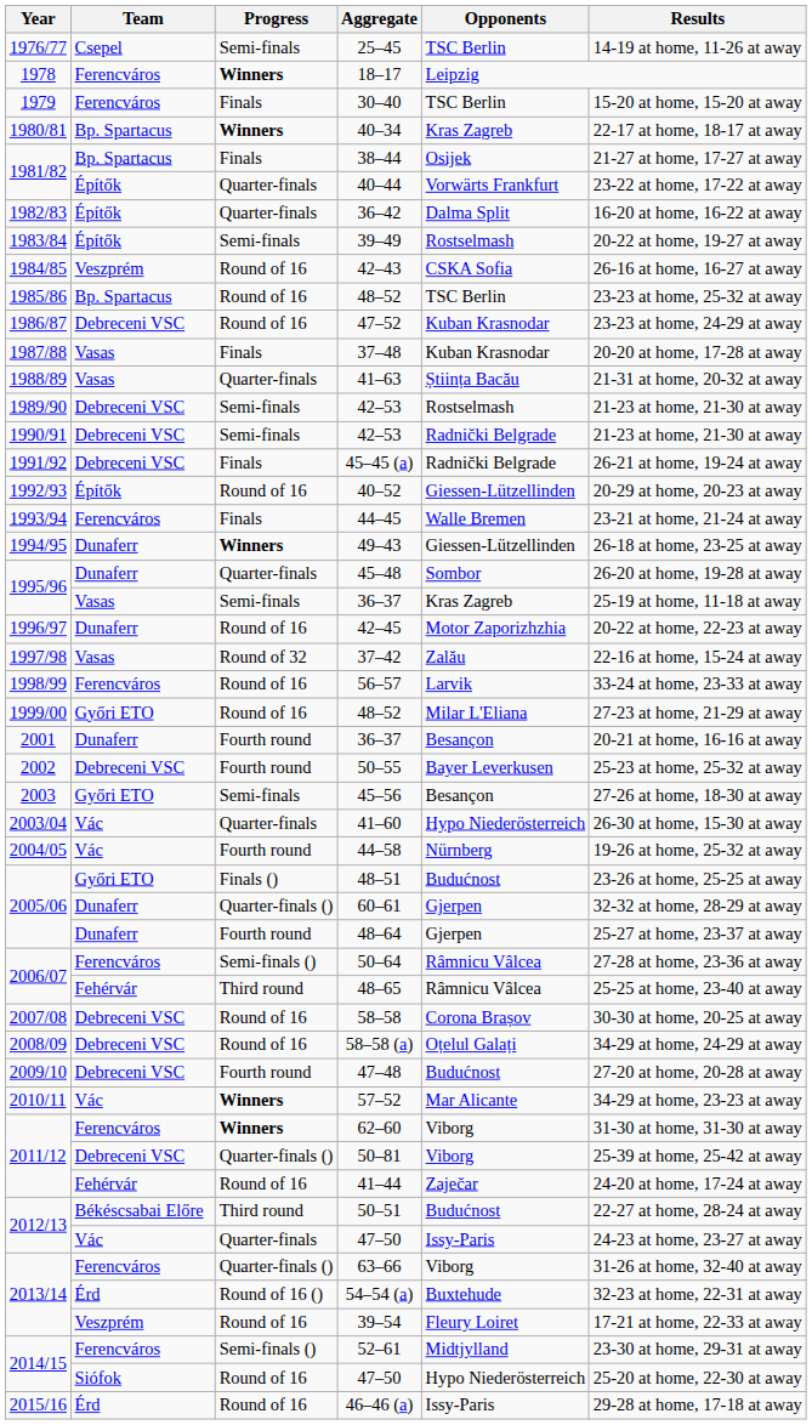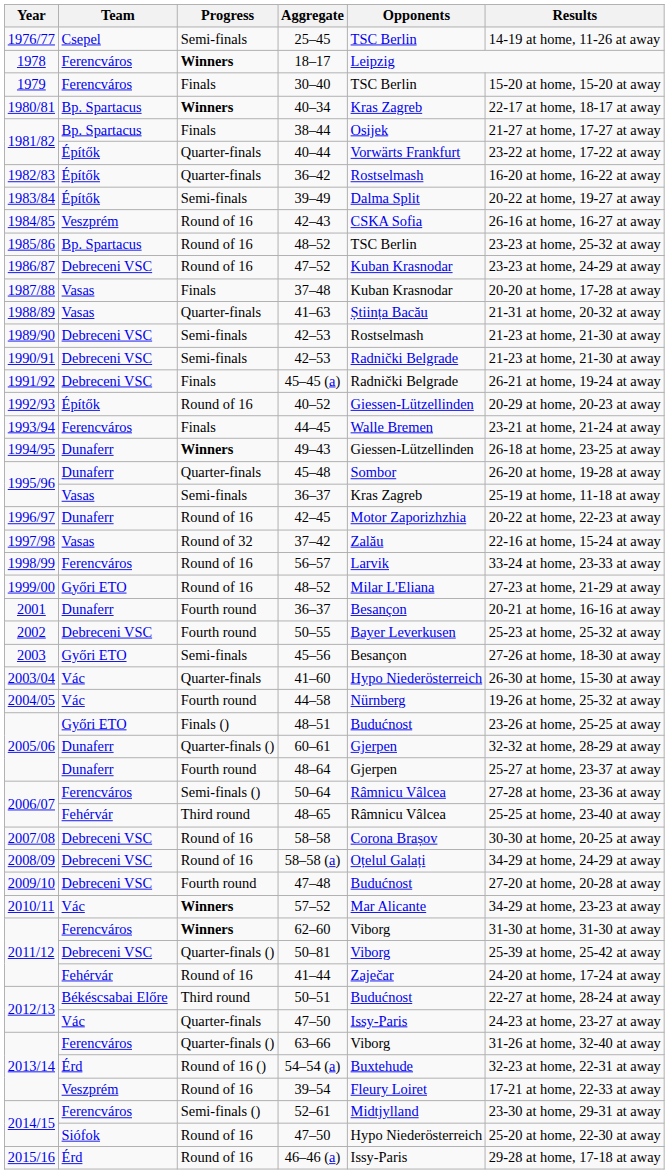 <table class="wikitable sortable">
 <tr>
 <th>Year</th>
 <th width="125">Team</th>
 <th>Progress</th>
 <th>Aggregate</th>
 <th>Opponents</th>
 <th>Results</th>
 </tr>
 <tr>
 <td><a href='#'>1976/77</a></td>
 <td><a href='#'>Csepel</a></td>
 <td>Semi-finals</td>
 <td align=center>25–45</td>
 <td> <a href='#'>TSC Berlin</a></td>
 <td>14-19 at home, 11-26 at away</td>
 </tr>
 <tr>
 <td align=center><a href='#'>1978</a></td>
 <td><a href='#'>Ferencváros</a></td>
 <td> <strong>Winners</strong></td>
 <td align=center>18–17</td>
 <td colspan="2"> <a href='#'>Leipzig</a></td>
 </tr>
 <tr>
 <td align=center><a href='#'>1979</a></td>
 <td><a href='#'>Ferencváros</a></td>
 <td> Finals</td>
 <td align=center>30–40</td>
 <td> TSC Berlin</td>
 <td>15-20 at home, 15-20 at away</td>
 </tr>
 <tr>
 <td><a href='#'>1980/81</a></td>
 <td><a href='#'>Bp. Spartacus</a></td>
 <td> <strong>Winners</strong></td>
 <td align=center>40–34</td>
 <td> <a href='#'>Kras Zagreb</a></td>
 <td>22-17 at home, 18-17 at away</td>
 </tr>
 <tr>
 <td rowspan="2"><a href='#'>1981/82</a></td>
 <td><a href='#'>Bp. Spartacus</a></td>
 <td> Finals</td>
 <td align=center>38–44</td>
 <td> <a href='#'>Osijek</a></td>
 <td>21-27 at home, 17-27 at away</td>
 </tr>
 <tr>
 <td><a href='#'>Építők</a></td>
 <td>Quarter-finals</td>
 <td align=center>40–44</td>
 <td> <a href='#'>Vorwärts Frankfurt</a></td>
 <td>23-22 at home, 17-22 at away</td>
 </tr>
 <tr>
 <td><a href='#'>1982/83</a></td>
 <td><a href='#'>Építők</a></td>
 <td>Quarter-finals</td>
 <td align=center>36–42</td>
-<td> <a href='#'>Dalma Split</a></td>
+<td> <a href='#'>Rostselmash</a></td>
 <td>16-20 at home, 16-22 at away</td>
 </tr>
 <tr>
 <td><a href='#'>1983/84</a></td>
 <td><a href='#'>Építők</a></td>
 <td>Semi-finals</td>
 <td align=center>39–49</td>
-<td> <a href='#'>Rostselmash</a></td>
+<td> <a href='#'>Dalma Split</a></td>
 <td>20-22 at home, 19-27 at away</td>
 </tr>
 <tr>
 <td><a href='#'>1984/85</a></td>
 <td><a href='#'>Veszprém</a></td>
 <td>Round of 16</td>
 <td align=center>42–43</td>
 <td> <a href='#'>CSKA Sofia</a></td>
 <td>26-16 at home, 16-27 at away</td>
 </tr>
 <tr>
 <td><a href='#'>1985/86</a></td>
 <td><a href='#'>Bp. Spartacus</a></td>
 <td>Round of 16</td>
 <td align=center>48–52</td>
 <td> TSC Berlin</td>
 <td>23-23 at home, 25-32 at away</td>
 </tr>
 <tr>
 <td><a href='#'>1986/87</a></td>
 <td><a href='#'>Debreceni VSC</a></td>
 <td>Round of 16</td>
 <td align=center>47–52</td>
 <td> <a href='#'>Kuban Krasnodar</a></td>
 <td>23-23 at home, 24-29 at away</td>
 </tr>
 <tr>
 <td><a href='#'>1987/88</a></td>
 <td><a href='#'>Vasas</a></td>
 <td> Finals</td>
 <td align=center>37–48</td>
 <td> Kuban Krasnodar</td>
 <td>20-20 at home, 17-28 at away</td>
 </tr>
 <tr>
 <td><a href='#'>1988/89</a></td>
 <td><a href='#'>Vasas</a></td>
 <td>Quarter-finals</td>
 <td align=center>41–63</td>
 <td> <a href='#'>Știința Bacău</a></td>
 <td>21-31 at home, 20-32 at away</td>
 </tr>
 <tr>
 <td><a href='#'>1989/90</a></td>
 <td><a href='#'>Debreceni VSC</a></td>
 <td>Semi-finals</td>
 <td align=center>42–53</td>
 <td> Rostselmash</td>
 <td>21-23 at home, 21-30 at away</td>
 </tr>
 <tr>
 <td><a href='#'>1990/91</a></td>
 <td><a href='#'>Debreceni VSC</a></td>
 <td>Semi-finals</td>
 <td align=center>42–53</td>
 <td> <a href='#'>Radnički Belgrade</a></td>
 <td>21-23 at home, 21-30 at away</td>
 </tr>
 <tr>
 <td><a href='#'>1991/92</a></td>
 <td><a href='#'>Debreceni VSC</a></td>
 <td> Finals</td>
 <td align=center>45–45 (<a href='#'>a</a>)</td>
 <td> Radnički Belgrade</td>
 <td>26-21 at home, 19-24 at away</td>
 </tr>
 <tr>
 <td><a href='#'>1992/93</a></td>
 <td><a href='#'>Építők</a></td>
 <td>Round of 16</td>
 <td align=center>40–52</td>
 <td> <a href='#'>Giessen-Lützellinden</a></td>
 <td>20-29 at home, 20-23 at away</td>
 </tr>
 <tr>
 <td><a href='#'>1993/94</a></td>
 <td><a href='#'>Ferencváros</a></td>
 <td> Finals</td>
 <td align=center>44–45</td>
 <td> <a href='#'>Walle Bremen</a></td>
 <td>23-21 at home, 21-24 at away</td>
 </tr>
 <tr>
 <td><a href='#'>1994/95</a></td>
 <td><a href='#'>Dunaferr</a></td>
 <td> <strong>Winners</strong></td>
 <td align=center>49–43</td>
 <td> Giessen-Lützellinden</td>
 <td>26-18 at home, 23-25 at away</td>
 </tr>
 <tr>
 <td rowspan="2"><a href='#'>1995/96</a></td>
 <td><a href='#'>Dunaferr</a></td>
 <td>Quarter-finals</td>
 <td align=center>45–48</td>
 <td> <a href='#'>Sombor</a></td>
 <td>26-20 at home, 19-28 at away</td>
 </tr>
 <tr>
 <td><a href='#'>Vasas</a></td>
 <td>Semi-finals</td>
 <td align=center>36–37</td>
 <td> Kras Zagreb</td>
 <td>25-19 at home, 11-18 at away</td>
 </tr>
 <tr>
 <td><a href='#'>1996/97</a></td>
 <td><a href='#'>Dunaferr</a></td>
 <td>Round of 16</td>
 <td align=center>42–45</td>
 <td> <a href='#'>Motor Zaporizhzhia</a></td>
 <td>20-22 at home, 22-23 at away</td>
 </tr>
 <tr>
 <td><a href='#'>1997/98</a></td>
 <td><a href='#'>Vasas</a></td>
 <td>Round of 32</td>
 <td align=center>37–42</td>
 <td> <a href='#'>Zalău</a></td>
 <td>22-16 at home, 15-24 at away</td>
 </tr>
 <tr>
 <td><a href='#'>1998/99</a></td>
 <td><a href='#'>Ferencváros</a></td>
 <td>Round of 16</td>
 <td align=center>56–57</td>
 <td> <a href='#'>Larvik</a></td>
 <td>33-24 at home, 23-33 at away</td>
 </tr>
 <tr>
 <td><a href='#'>1999/00</a></td>
 <td><a href='#'>Győri ETO</a></td>
 <td>Round of 16</td>
 <td align=center>48–52</td>
 <td> <a href='#'>Milar L'Eliana</a></td>
 <td>27-23 at home, 21-29 at away</td>
 </tr>
 <tr>
 <td align=center><a href='#'>2001</a></td>
 <td><a href='#'>Dunaferr</a></td>
 <td>Fourth round</td>
 <td align=center>36–37</td>
 <td> <a href='#'>Besançon</a></td>
 <td>20-21 at home, 16-16 at away</td>
 </tr>
 <tr>
 <td align=center><a href='#'>2002</a></td>
 <td><a href='#'>Debreceni VSC</a></td>
 <td>Fourth round</td>
 <td align=center>50–55</td>
 <td> <a href='#'>Bayer Leverkusen</a></td>
 <td>25-23 at home, 25-32 at away</td>
 </tr>
 <tr>
 <td align=center><a href='#'>2003</a></td>
 <td><a href='#'>Győri ETO</a></td>
 <td>Semi-finals</td>
 <td align=center>45–56</td>
 <td> Besançon</td>
 <td>27-26 at home, 18-30 at away</td>
 </tr>
 <tr>
 <td><a href='#'>2003/04</a></td>
 <td><a href='#'>Vác</a></td>
 <td>Quarter-finals</td>
 <td align=center>41–60</td>
 <td> <a href='#'>Hypo Niederösterreich</a></td>
 <td>26-30 at home, 15-30 at away</td>
 </tr>
 <tr>
 <td><a href='#'>2004/05</a></td>
 <td><a href='#'>Vác</a></td>
 <td>Fourth round</td>
 <td align=center>44–58</td>
 <td> <a href='#'>Nürnberg</a></td>
 <td>19-26 at home, 25-32 at away</td>
 </tr>
 <tr>
 <td rowspan="3"><a href='#'>2005/06</a></td>
 <td><a href='#'>Győri ETO</a></td>
 <td> Finals ()</td>
 <td align=center>48–51</td>
 <td> <a href='#'>Budućnost</a></td>
 <td>23-26 at home, 25-25 at away</td>
 </tr>
 <tr>
 <td><a href='#'>Dunaferr</a></td>
 <td>Quarter-finals ()</td>
 <td align=center>60–61</td>
 <td> <a href='#'>Gjerpen</a></td>
 <td>32-32 at home, 28-29 at away</td>
 </tr>
 <tr>
 <td><a href='#'>Dunaferr</a></td>
 <td>Fourth round</td>
 <td align=center>48–64</td>
 <td> Gjerpen</td>
 <td>25-27 at home, 23-37 at away</td>
 </tr>
 <tr>
 <td rowspan="2"><a href='#'>2006/07</a></td>
 <td><a href='#'>Ferencváros</a></td>
 <td>Semi-finals ()</td>
 <td align=center>50–64</td>
 <td> <a href='#'>Râmnicu Vâlcea</a></td>
 <td>27-28 at home, 23-36 at away</td>
 </tr>
 <tr>
 <td><a href='#'>Fehérvár</a></td>
 <td>Third round</td>
 <td align=center>48–65</td>
 <td> Râmnicu Vâlcea</td>
 <td>25-25 at home, 23-40 at away</td>
 </tr>
 <tr>
 <td><a href='#'>2007/08</a></td>
 <td><a href='#'>Debreceni VSC</a></td>
 <td>Round of 16</td>
 <td align=center>58–58</td>
 <td> <a href='#'>Corona Brașov</a></td>
 <td>30-30 at home, 20-25 at away</td>
 </tr>
 <tr>
 <td><a href='#'>2008/09</a></td>
 <td><a href='#'>Debreceni VSC</a></td>
 <td>Round of 16</td>
 <td align=center>58–58 (<a href='#'>a</a>)</td>
 <td> <a href='#'>Oțelul Galați</a></td>
 <td>34-29 at home, 24-29 at away</td>
 </tr>
 <tr>
 <td><a href='#'>2009/10</a></td>
 <td><a href='#'>Debreceni VSC</a></td>
 <td>Fourth round</td>
 <td align=center>47–48</td>
 <td> <a href='#'>Budućnost</a></td>
 <td>27-20 at home, 20-28 at away</td>
 </tr>
 <tr>
 <td><a href='#'>2010/11</a></td>
 <td><a href='#'>Vác</a></td>
 <td> <strong>Winners</strong></td>
 <td align=center>57–52</td>
 <td> <a href='#'>Mar Alicante</a></td>
 <td>34-29 at home, 23-23 at away</td>
 </tr>
 <tr>
 <td rowspan="3"><a href='#'>2011/12</a></td>
 <td><a href='#'>Ferencváros</a></td>
 <td> <strong>Winners</strong></td>
 <td align=center>62–60</td>
 <td> Viborg</td>
 <td>31-30 at home, 31-30 at away</td>
 </tr>
 <tr>
 <td><a href='#'>Debreceni VSC</a></td>
 <td>Quarter-finals ()</td>
 <td align=center>50–81</td>
 <td> <a href='#'>Viborg</a></td>
 <td>25-39 at home, 25-42 at away</td>
 </tr>
 <tr>
 <td><a href='#'>Fehérvár</a></td>
 <td>Round of 16</td>
 <td align=center>41–44</td>
 <td> <a href='#'>Zaječar</a></td>
 <td>24-20 at home, 17-24 at away</td>
 </tr>
 <tr>
 <td rowspan="2"><a href='#'>2012/13</a></td>
 <td><a href='#'>Békéscsabai Előre</a></td>
 <td>Third round</td>
 <td align=center>50–51</td>
 <td> <a href='#'>Budućnost</a></td>
 <td>22-27 at home, 28-24 at away</td>
 </tr>
 <tr>
 <td><a href='#'>Vác</a></td>
 <td>Quarter-finals</td>
 <td align=center>47–50</td>
 <td> <a href='#'>Issy-Paris</a></td>
 <td>24-23 at home, 23-27 at away</td>
 </tr>
 <tr>
 <td rowspan="3"><a href='#'>2013/14</a></td>
 <td><a href='#'>Ferencváros</a></td>
 <td>Quarter-finals ()</td>
 <td align=center>63–66</td>
 <td> Viborg</td>
 <td>31-26 at home, 32-40 at away</td>
 </tr>
 <tr>
 <td><a href='#'>Érd</a></td>
 <td>Round of 16 ()</td>
 <td align=center>54–54 (<a href='#'>a</a>)</td>
 <td> <a href='#'>Buxtehude</a></td>
 <td>32-23 at home, 22-31 at away</td>
 </tr>
 <tr>
 <td><a href='#'>Veszprém</a></td>
 <td>Round of 16</td>
 <td align=center>39–54</td>
 <td> <a href='#'>Fleury Loiret</a></td>
 <td>17-21 at home, 22-33 at away</td>
 </tr>
 <tr>
 <td rowspan="2"><a href='#'>2014/15</a></td>
 <td><a href='#'>Ferencváros</a></td>
 <td>Semi-finals ()</td>
 <td align=center>52–61</td>
 <td> <a href='#'>Midtjylland</a></td>
 <td>23-30 at home, 29-31 at away</td>
 </tr>
 <tr>
 <td><a href='#'>Siófok</a></td>
 <td>Round of 16</td>
 <td align=center>47–50</td>
 <td> Hypo Niederösterreich</td>
 <td>25-20 at home, 22-30 at away</td>
 </tr>
 <tr>
 <td><a href='#'>2015/16</a></td>
 <td><a href='#'>Érd</a></td>
 <td>Round of 16</td>
 <td align=center>46–46 (<a href='#'>a</a>)</td>
 <td> Issy-Paris</td>
 <td>29-28 at home, 17-18 at away</td>
 </tr>
 </table>
